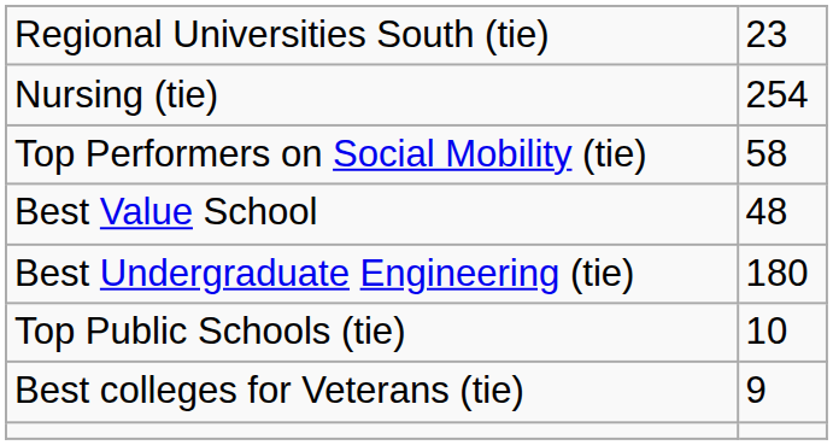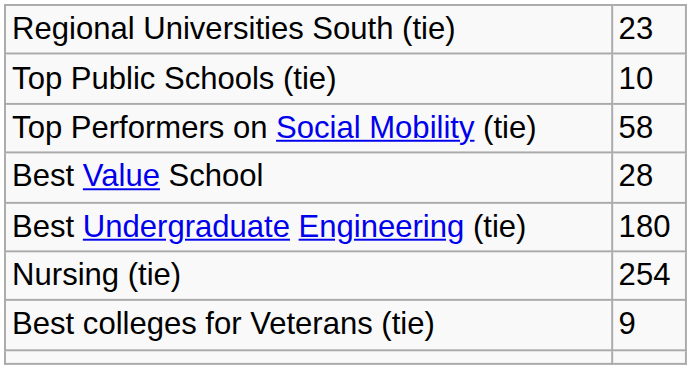 <table class="wikitable floatright" style="width: 22em;">
 <tr>
 <td>Regional Universities South (tie)</td>
 <td>23</td>
 </tr>
 <tr>
-<td>Nursing (tie)</td>
-<td>254</td>
+<td>Top Public Schools (tie)</td>
+<td>10</td>
 </tr>
 <tr>
 <td>Top Performers on <a href='#'>Social Mobility</a> (tie)</td>
 <td>58</td>
 </tr>
 <tr>
 <td>Best <a href='#'>Value</a> School</td>
-<td>48</td>
+<td>28</td>
 </tr>
 <tr>
 <td>Best <a href='#'>Undergraduate</a> <a href='#'>Engineering</a> (tie)</td>
 <td>180</td>
 </tr>
 <tr>
-<td>Top Public Schools (tie)</td>
-<td>10</td>
+<td>Nursing (tie)</td>
+<td>254</td>
 </tr>
 <tr>
 <td>Best colleges for Veterans (tie)</td>
 <td>9</td>
 </tr>
 <tr>
 <td></td>
 </tr>
 </table>
